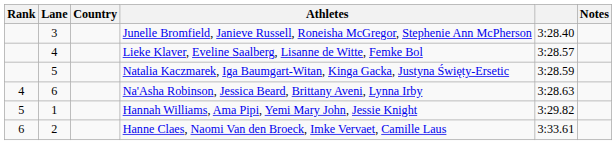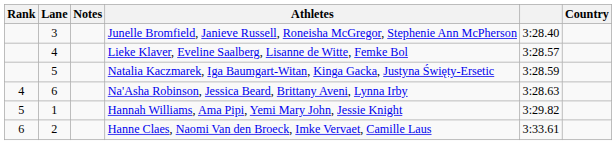 <table class="wikitable sortable" style="text-align:center">
 <tr>
 <th scope="col">Rank</th>
 <th scope="col">Lane</th>
-<th scope="col">Country</th>
+<th scope="col">Notes</th>
 <th scope="col">Athletes</th>
 <th scope="col"></th>
-<th scope="col">Notes</th>
+<th scope="col">Country</th>
 </tr>
 <tr>
 <td></td>
 <td>3</td>
-<td align=left></td>
+<td></td>
 <td align=left><a href='#'>Junelle Bromfield</a>, <a href='#'>Janieve Russell</a>, <a href='#'>Roneisha McGregor</a>, <a href='#'>Stephenie Ann McPherson</a></td>
 <td>3:28.40</td>
-<td></td>
+<td align=left></td>
 </tr>
 <tr>
 <td></td>
 <td>4</td>
-<td align=left></td>
+<td></td>
 <td align=left><a href='#'>Lieke Klaver</a>, <a href='#'>Eveline Saalberg</a>, <a href='#'>Lisanne de Witte</a>, <a href='#'>Femke Bol</a></td>
 <td>3:28.57</td>
-<td></td>
+<td align=left></td>
 </tr>
 <tr>
 <td></td>
 <td>5</td>
-<td align=left></td>
+<td></td>
 <td align=left><a href='#'>Natalia Kaczmarek</a>, <a href='#'>Iga Baumgart-Witan</a>, <a href='#'>Kinga Gacka</a>,  <a href='#'>Justyna Święty-Ersetic</a></td>
 <td>3:28.59</td>
-<td></td>
+<td align=left></td>
 </tr>
 <tr>
 <td>4</td>
 <td>6</td>
-<td align=left></td>
+<td></td>
 <td align=left><a href='#'>Na'Asha Robinson</a>, <a href='#'>Jessica Beard</a>, <a href='#'>Brittany Aveni</a>,  <a href='#'>Lynna Irby</a></td>
 <td>3:28.63</td>
-<td></td>
+<td align=left></td>
 </tr>
 <tr>
 <td>5</td>
 <td>1</td>
-<td align=left></td>
+<td></td>
 <td align=left><a href='#'>Hannah Williams</a>, <a href='#'>Ama Pipi</a>, <a href='#'>Yemi Mary John</a>, <a href='#'>Jessie Knight</a></td>
 <td>3:29.82</td>
-<td></td>
+<td align=left></td>
 </tr>
 <tr>
 <td>6</td>
 <td>2</td>
-<td align=left></td>
+<td></td>
 <td align=left><a href='#'>Hanne Claes</a>, <a href='#'>Naomi Van den Broeck</a>, <a href='#'>Imke Vervaet</a>, <a href='#'>Camille Laus</a></td>
 <td>3:33.61</td>
-<td></td>
+<td align=left></td>
 </tr>
 </table>
